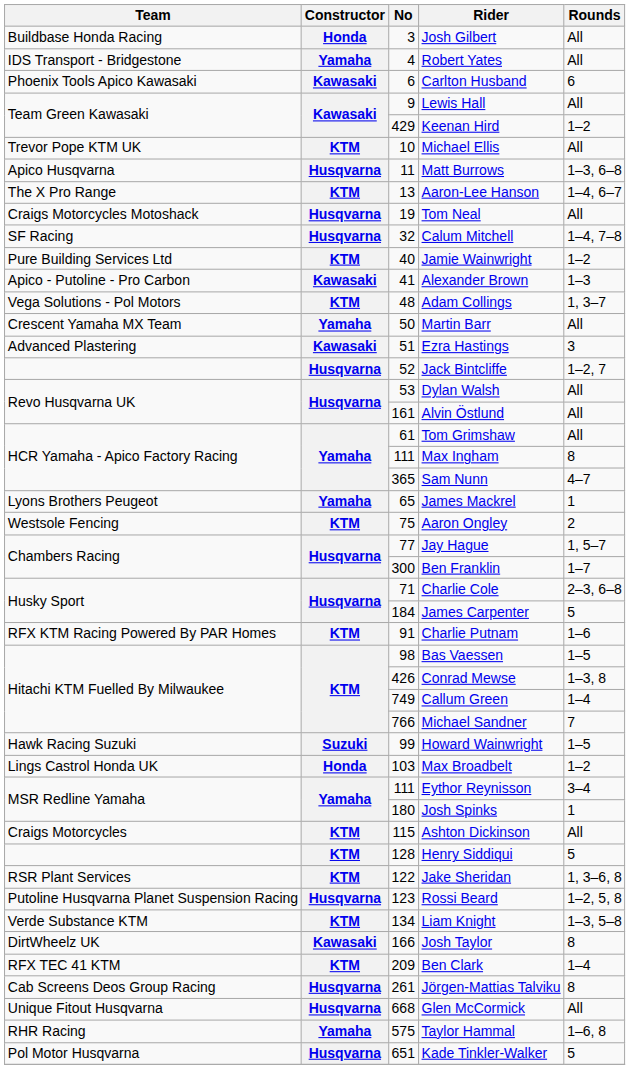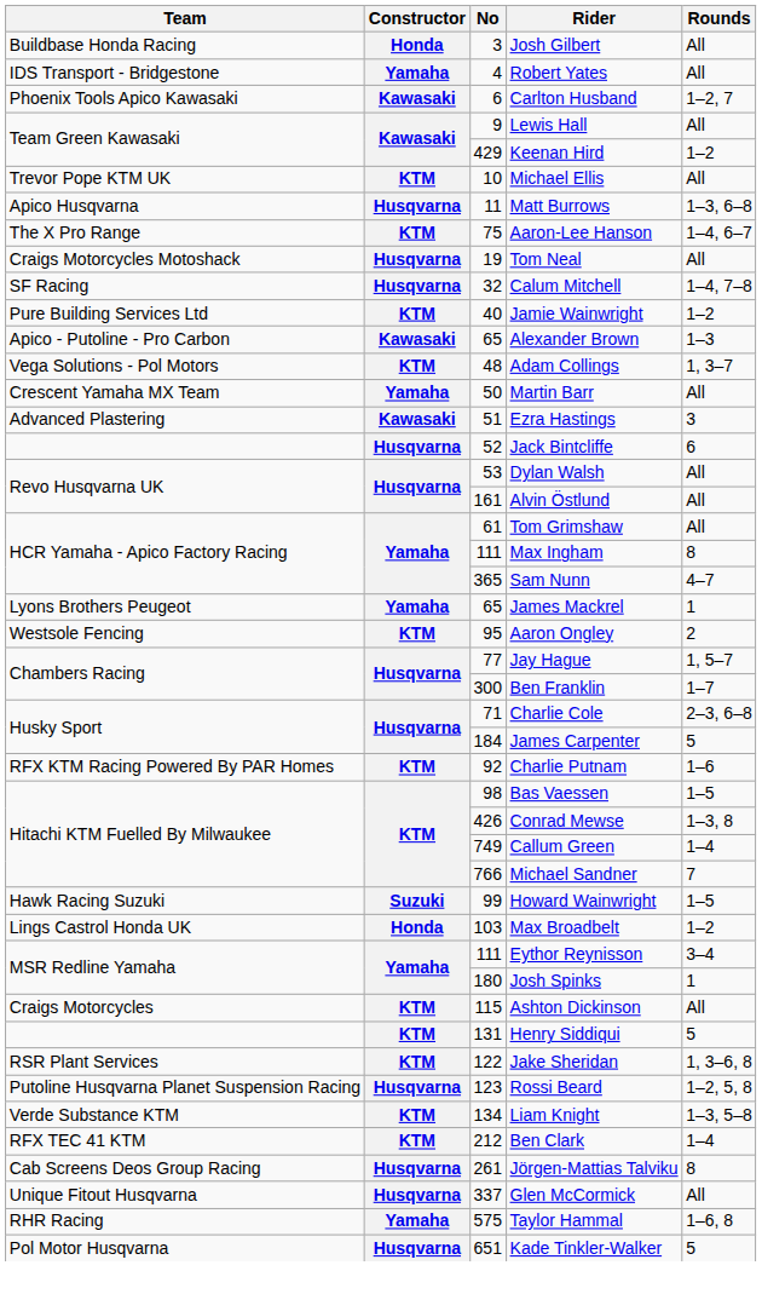 <table class="wikitable" style="font-size: 85%;">
 <tr>
 <th>Team</th>
 <th>Constructor</th>
 <th>No</th>
 <th>Rider</th>
 <th>Rounds</th>
 </tr>
 <tr>
 <td>Buildbase Honda Racing</td>
 <th><a href='#'>Honda</a></th>
 <td align="right">3</td>
 <td> <a href='#'>Josh Gilbert</a></td>
 <td>All</td>
 </tr>
 <tr>
 <td>IDS Transport - Bridgestone</td>
 <th><a href='#'>Yamaha</a></th>
 <td align="right">4</td>
 <td> <a href='#'>Robert Yates</a></td>
 <td>All</td>
 </tr>
 <tr>
 <td>Phoenix Tools Apico Kawasaki</td>
 <th><a href='#'>Kawasaki</a></th>
 <td align="right">6</td>
 <td> <a href='#'>Carlton Husband</a></td>
-<td>6</td>
+<td>1–2, 7</td>
 </tr>
 <tr>
 <td rowspan=2>Team Green Kawasaki</td>
 <th rowspan=2><a href='#'>Kawasaki</a></th>
 <td align="right">9</td>
 <td> <a href='#'>Lewis Hall</a></td>
 <td>All</td>
 </tr>
 <tr>
 <td align="right">429</td>
 <td> <a href='#'>Keenan Hird</a></td>
 <td>1–2</td>
 </tr>
 <tr>
 <td>Trevor Pope KTM UK</td>
 <th><a href='#'>KTM</a></th>
 <td align="right">10</td>
 <td> <a href='#'>Michael Ellis</a></td>
 <td>All</td>
 </tr>
 <tr>
 <td>Apico Husqvarna</td>
 <th><a href='#'>Husqvarna</a></th>
 <td align="right">11</td>
 <td> <a href='#'>Matt Burrows</a></td>
 <td>1–3, 6–8</td>
 </tr>
 <tr>
 <td>The X Pro Range</td>
 <th><a href='#'>KTM</a></th>
-<td align="right">13</td>
+<td align="right">75</td>
 <td> <a href='#'>Aaron-Lee Hanson</a></td>
 <td>1–4, 6–7</td>
 </tr>
 <tr>
 <td>Craigs Motorcycles Motoshack</td>
 <th><a href='#'>Husqvarna</a></th>
 <td align="right">19</td>
 <td> <a href='#'>Tom Neal</a></td>
 <td>All</td>
 </tr>
 <tr>
 <td>SF Racing</td>
 <th><a href='#'>Husqvarna</a></th>
 <td align="right">32</td>
 <td> <a href='#'>Calum Mitchell</a></td>
 <td>1–4, 7–8</td>
 </tr>
 <tr>
 <td>Pure Building Services Ltd</td>
 <th><a href='#'>KTM</a></th>
 <td align="right">40</td>
 <td> <a href='#'>Jamie Wainwright</a></td>
 <td>1–2</td>
 </tr>
 <tr>
 <td>Apico - Putoline - Pro Carbon</td>
 <th><a href='#'>Kawasaki</a></th>
-<td align="right">41</td>
+<td align="right">65</td>
 <td> <a href='#'>Alexander Brown</a></td>
 <td>1–3</td>
 </tr>
 <tr>
 <td>Vega Solutions - Pol Motors</td>
 <th><a href='#'>KTM</a></th>
 <td align="right">48</td>
 <td> <a href='#'>Adam Collings</a></td>
 <td>1, 3–7</td>
 </tr>
 <tr>
 <td>Crescent Yamaha MX Team</td>
 <th><a href='#'>Yamaha</a></th>
 <td align="right">50</td>
 <td> <a href='#'>Martin Barr</a></td>
 <td>All</td>
 </tr>
 <tr>
 <td>Advanced Plastering</td>
 <th><a href='#'>Kawasaki</a></th>
 <td align="right">51</td>
 <td> <a href='#'>Ezra Hastings</a></td>
 <td>3</td>
 </tr>
 <tr>
 <td></td>
 <th><a href='#'>Husqvarna</a></th>
 <td align="right">52</td>
 <td> <a href='#'>Jack Bintcliffe</a></td>
-<td>1–2, 7</td>
+<td>6</td>
 </tr>
 <tr>
 <td rowspan=2>Revo Husqvarna UK</td>
 <th rowspan=2><a href='#'>Husqvarna</a></th>
 <td align="right">53</td>
 <td> <a href='#'>Dylan Walsh</a></td>
 <td>All</td>
 </tr>
 <tr>
 <td align="right">161</td>
 <td> <a href='#'>Alvin Östlund</a></td>
 <td>All</td>
 </tr>
 <tr>
 <td rowspan=3>HCR Yamaha - Apico Factory Racing</td>
 <th rowspan=3><a href='#'>Yamaha</a></th>
 <td align="right">61</td>
 <td> <a href='#'>Tom Grimshaw</a></td>
 <td>All</td>
 </tr>
 <tr>
 <td align="right">111</td>
 <td> <a href='#'>Max Ingham</a></td>
 <td>8</td>
 </tr>
 <tr>
 <td align="right">365</td>
 <td> <a href='#'>Sam Nunn</a></td>
 <td>4–7</td>
 </tr>
 <tr>
 <td>Lyons Brothers Peugeot</td>
 <th><a href='#'>Yamaha</a></th>
 <td align="right">65</td>
 <td> <a href='#'>James Mackrel</a></td>
 <td>1</td>
 </tr>
 <tr>
 <td>Westsole Fencing</td>
 <th><a href='#'>KTM</a></th>
-<td align="right">75</td>
+<td align="right">95</td>
 <td> <a href='#'>Aaron Ongley</a></td>
 <td>2</td>
 </tr>
 <tr>
 <td rowspan=2>Chambers Racing</td>
 <th rowspan=2><a href='#'>Husqvarna</a></th>
 <td align="right">77</td>
 <td> <a href='#'>Jay Hague</a></td>
 <td>1, 5–7</td>
 </tr>
 <tr>
 <td align="right">300</td>
 <td> <a href='#'>Ben Franklin</a></td>
 <td>1–7</td>
 </tr>
 <tr>
 <td rowspan=2>Husky Sport</td>
 <th rowspan=2><a href='#'>Husqvarna</a></th>
 <td align="right">71</td>
 <td> <a href='#'>Charlie Cole</a></td>
 <td>2–3, 6–8</td>
 </tr>
 <tr>
 <td align="right">184</td>
 <td> <a href='#'>James Carpenter</a></td>
 <td>5</td>
 </tr>
 <tr>
 <td>RFX KTM Racing Powered By PAR Homes</td>
 <th><a href='#'>KTM</a></th>
-<td align="right">91</td>
+<td align="right">92</td>
 <td> <a href='#'>Charlie Putnam</a></td>
 <td>1–6</td>
 </tr>
 <tr>
 <td rowspan=4>Hitachi KTM Fuelled By Milwaukee</td>
 <th rowspan=4><a href='#'>KTM</a></th>
 <td align="right">98</td>
 <td> <a href='#'>Bas Vaessen</a></td>
 <td>1–5</td>
 </tr>
 <tr>
 <td align="right">426</td>
 <td> <a href='#'>Conrad Mewse</a></td>
 <td>1–3, 8</td>
 </tr>
 <tr>
 <td align="right">749</td>
 <td> <a href='#'>Callum Green</a></td>
 <td>1–4</td>
 </tr>
 <tr>
 <td align="right">766</td>
 <td> <a href='#'>Michael Sandner</a></td>
 <td>7</td>
 </tr>
 <tr>
 <td>Hawk Racing Suzuki</td>
 <th><a href='#'>Suzuki</a></th>
 <td align="right">99</td>
 <td> <a href='#'>Howard Wainwright</a></td>
 <td>1–5</td>
 </tr>
 <tr>
 <td>Lings Castrol Honda UK</td>
 <th><a href='#'>Honda</a></th>
 <td align="right">103</td>
 <td> <a href='#'>Max Broadbelt</a></td>
 <td>1–2</td>
 </tr>
 <tr>
 <td rowspan=2>MSR Redline Yamaha</td>
 <th rowspan=2><a href='#'>Yamaha</a></th>
 <td align="right">111</td>
 <td> <a href='#'>Eythor Reynisson</a></td>
 <td>3–4</td>
 </tr>
 <tr>
 <td align="right">180</td>
 <td> <a href='#'>Josh Spinks</a></td>
 <td>1</td>
 </tr>
 <tr>
 <td>Craigs Motorcycles</td>
 <th><a href='#'>KTM</a></th>
 <td align="right">115</td>
 <td> <a href='#'>Ashton Dickinson</a></td>
 <td>All</td>
 </tr>
 <tr>
 <td></td>
 <th><a href='#'>KTM</a></th>
-<td align="right">128</td>
+<td align="right">131</td>
 <td> <a href='#'>Henry Siddiqui</a></td>
 <td>5</td>
 </tr>
 <tr>
 <td>RSR Plant Services</td>
 <th><a href='#'>KTM</a></th>
 <td align="right">122</td>
 <td> <a href='#'>Jake Sheridan</a></td>
 <td>1, 3–6, 8</td>
 </tr>
 <tr>
 <td>Putoline Husqvarna Planet Suspension Racing</td>
 <th><a href='#'>Husqvarna</a></th>
 <td align="right">123</td>
 <td> <a href='#'>Rossi Beard</a></td>
 <td>1–2, 5, 8</td>
 </tr>
 <tr>
 <td>Verde Substance KTM</td>
 <th><a href='#'>KTM</a></th>
 <td align="right">134</td>
 <td> <a href='#'>Liam Knight</a></td>
 <td>1–3, 5–8</td>
 </tr>
 <tr>
-<td>DirtWheelz UK</td>
-<th><a href='#'>Kawasaki</a></th>
-<td align="right">166</td>
-<td> <a href='#'>Josh Taylor</a></td>
-<td>8</td>
-</tr>
-<tr>
 <td>RFX TEC 41 KTM</td>
 <th><a href='#'>KTM</a></th>
-<td align="right">209</td>
+<td align="right">212</td>
 <td> <a href='#'>Ben Clark</a></td>
 <td>1–4</td>
 </tr>
 <tr>
 <td>Cab Screens Deos Group Racing</td>
 <th><a href='#'>Husqvarna</a></th>
 <td align="right">261</td>
 <td> <a href='#'>Jörgen-Mattias Talviku</a></td>
 <td>8</td>
 </tr>
 <tr>
 <td>Unique Fitout Husqvarna</td>
 <th><a href='#'>Husqvarna</a></th>
-<td align="right">668</td>
+<td align="right">337</td>
 <td> <a href='#'>Glen McCormick</a></td>
 <td>All</td>
 </tr>
 <tr>
 <td>RHR Racing</td>
 <th><a href='#'>Yamaha</a></th>
 <td align="right">575</td>
 <td> <a href='#'>Taylor Hammal</a></td>
 <td>1–6, 8</td>
 </tr>
 <tr>
 <td>Pol Motor Husqvarna</td>
 <th><a href='#'>Husqvarna</a></th>
 <td align="right">651</td>
 <td> <a href='#'>Kade Tinkler-Walker</a></td>
 <td>5</td>
 </tr>
 <tr>
 </tr>
 </table>
